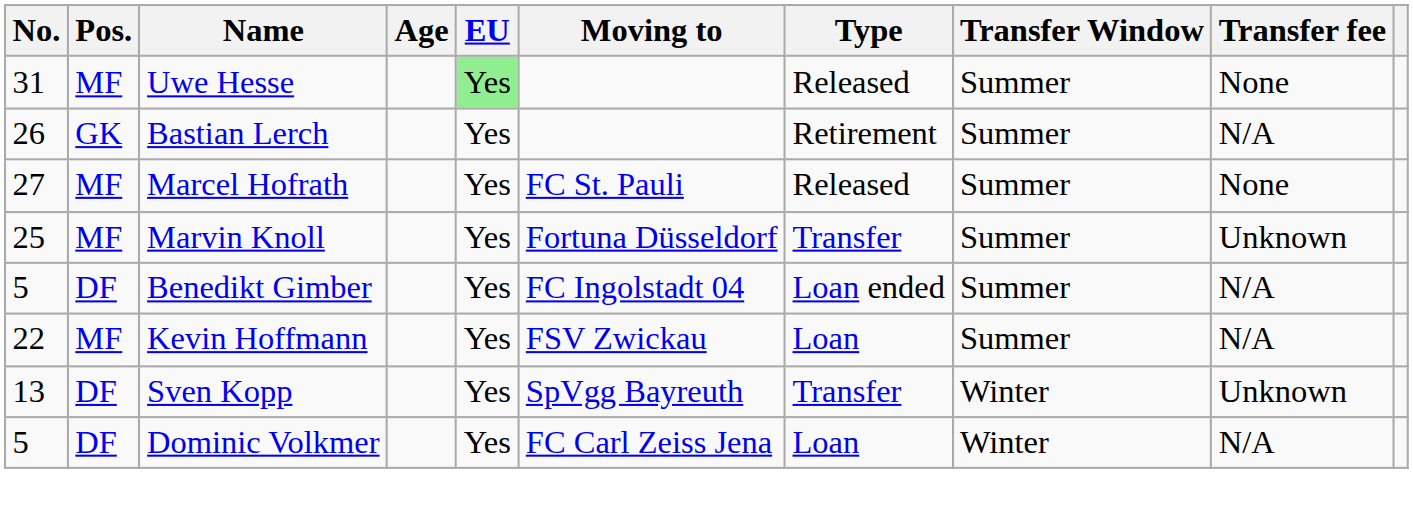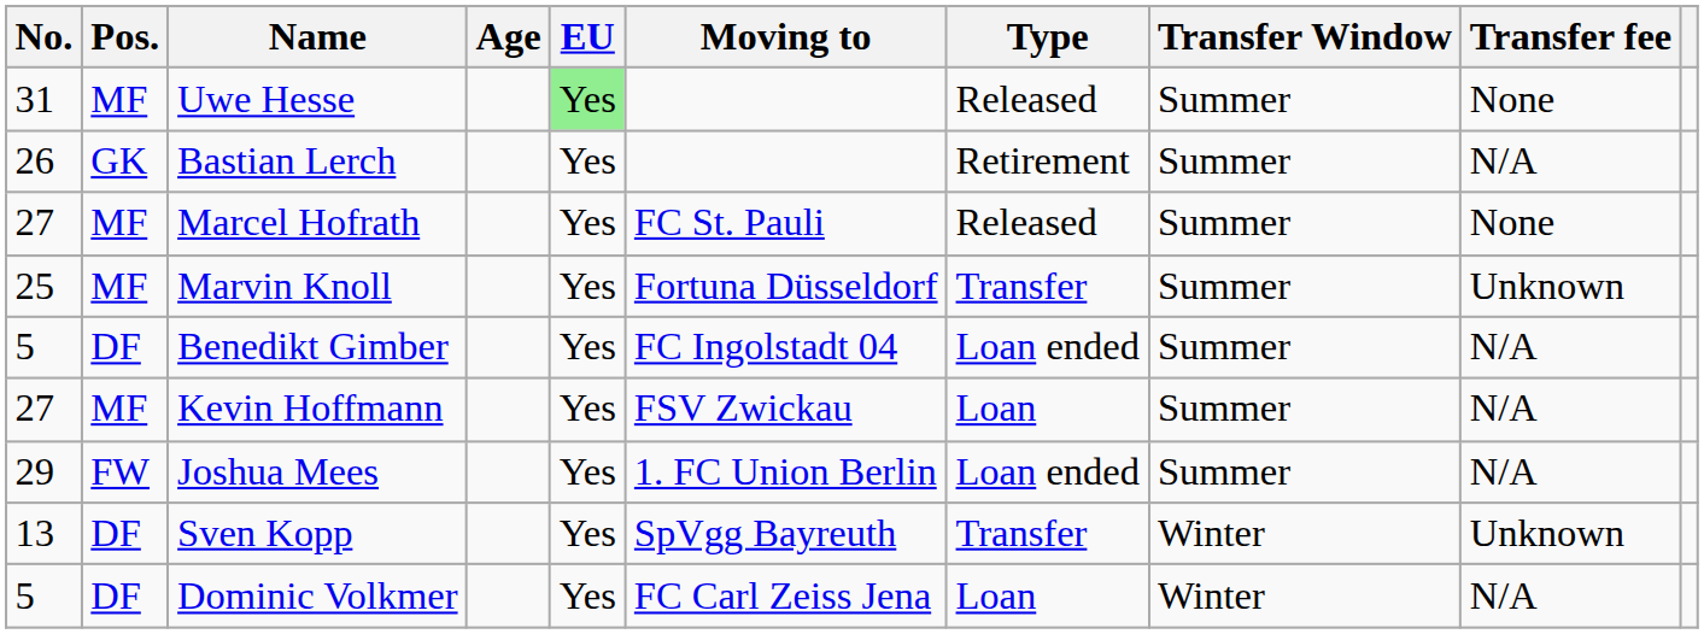 <table class="wikitable">
 <tr>
 <th>No.</th>
 <th>Pos.</th>
 <th>Name</th>
 <th>Age</th>
 <th><a href='#'>EU</a></th>
 <th>Moving to</th>
 <th>Type</th>
 <th>Transfer Window</th>
 <th>Transfer fee</th>
 <th></th>
 </tr>
 <tr>
 <td>31</td>
 <td><a href='#'>MF</a></td>
 <td><a href='#'>Uwe Hesse</a></td>
 <td></td>
 <td style="background: lightgreen;">Yes</td>
 <td></td>
 <td>Released</td>
 <td>Summer</td>
 <td>None</td>
 <td></td>
 </tr>
 <tr>
 <td>26</td>
 <td><a href='#'>GK</a></td>
 <td><a href='#'>Bastian Lerch</a></td>
 <td></td>
 <td>Yes</td>
 <td></td>
 <td>Retirement</td>
 <td>Summer</td>
 <td>N/A</td>
 <td></td>
 </tr>
 <tr>
 <td>27</td>
 <td><a href='#'>MF</a></td>
 <td><a href='#'>Marcel Hofrath</a></td>
 <td></td>
 <td>Yes</td>
 <td><a href='#'>FC St. Pauli</a></td>
 <td>Released</td>
 <td>Summer</td>
 <td>None</td>
 <td></td>
 </tr>
 <tr>
 <td>25</td>
 <td><a href='#'>MF</a></td>
 <td><a href='#'>Marvin Knoll</a></td>
 <td></td>
 <td>Yes</td>
 <td><a href='#'>Fortuna Düsseldorf</a></td>
 <td><a href='#'>Transfer</a></td>
 <td>Summer</td>
 <td>Unknown</td>
 <td></td>
 </tr>
 <tr>
 <td>5</td>
 <td><a href='#'>DF</a></td>
 <td><a href='#'>Benedikt Gimber</a></td>
 <td></td>
 <td>Yes</td>
 <td><a href='#'>FC Ingolstadt 04</a></td>
 <td><a href='#'>Loan</a> ended</td>
 <td>Summer</td>
 <td>N/A</td>
 <td></td>
 </tr>
 <tr>
-<td>22</td>
+<td>27</td>
 <td><a href='#'>MF</a></td>
 <td><a href='#'>Kevin Hoffmann</a></td>
 <td></td>
 <td>Yes</td>
 <td><a href='#'>FSV Zwickau</a></td>
 <td><a href='#'>Loan</a></td>
+<td>Summer</td>
+<td>N/A</td>
+<td></td>
+</tr>
+<tr>
+<td>29</td>
+<td><a href='#'>FW</a></td>
+<td><a href='#'>Joshua Mees</a></td>
+<td></td>
+<td>Yes</td>
+<td><a href='#'>1. FC Union Berlin</a></td>
+<td><a href='#'>Loan</a> ended</td>
 <td>Summer</td>
 <td>N/A</td>
 <td></td>
 </tr>
 <tr>
 <td>13</td>
 <td><a href='#'>DF</a></td>
 <td><a href='#'>Sven Kopp</a></td>
 <td></td>
 <td>Yes</td>
 <td><a href='#'>SpVgg Bayreuth</a></td>
 <td><a href='#'>Transfer</a></td>
 <td>Winter</td>
 <td>Unknown</td>
 <td></td>
 </tr>
 <tr>
 <td>5</td>
 <td><a href='#'>DF</a></td>
 <td><a href='#'>Dominic Volkmer</a></td>
 <td></td>
 <td>Yes</td>
 <td><a href='#'>FC Carl Zeiss Jena</a></td>
 <td><a href='#'>Loan</a></td>
 <td>Winter</td>
 <td>N/A</td>
 <td></td>
 </tr>
 </table>
